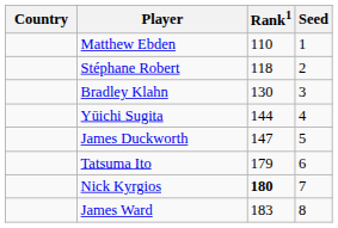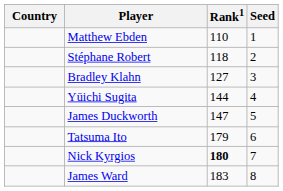 <table class="sortable wikitable">
 <tr>
 <th width="70">Country</th>
 <th width="175">Player</th>
 <th>Rank<sup>1</sup></th>
 <th>Seed</th>
 </tr>
 <tr>
 <td></td>
 <td><a href='#'>Matthew Ebden</a></td>
 <td>110</td>
 <td>1</td>
 </tr>
 <tr>
 <td></td>
 <td><a href='#'>Stéphane Robert</a></td>
 <td>118</td>
 <td>2</td>
 </tr>
 <tr>
 <td></td>
 <td><a href='#'>Bradley Klahn</a></td>
-<td>130</td>
+<td>127</td>
 <td>3</td>
 </tr>
 <tr>
 <td></td>
 <td><a href='#'>Yūichi Sugita</a></td>
 <td>144</td>
 <td>4</td>
 </tr>
 <tr>
 <td></td>
 <td><a href='#'>James Duckworth</a></td>
 <td>147</td>
 <td>5</td>
 </tr>
 <tr>
 <td></td>
 <td><a href='#'>Tatsuma Ito</a></td>
 <td>179</td>
 <td>6</td>
 </tr>
 <tr>
 <td></td>
 <td><a href='#'>Nick Kyrgios</a></td>
 <td><strong>180</strong></td>
 <td>7</td>
 </tr>
 <tr>
 <td></td>
 <td><a href='#'>James Ward</a></td>
 <td>183</td>
 <td>8</td>
 </tr>
 </table>
